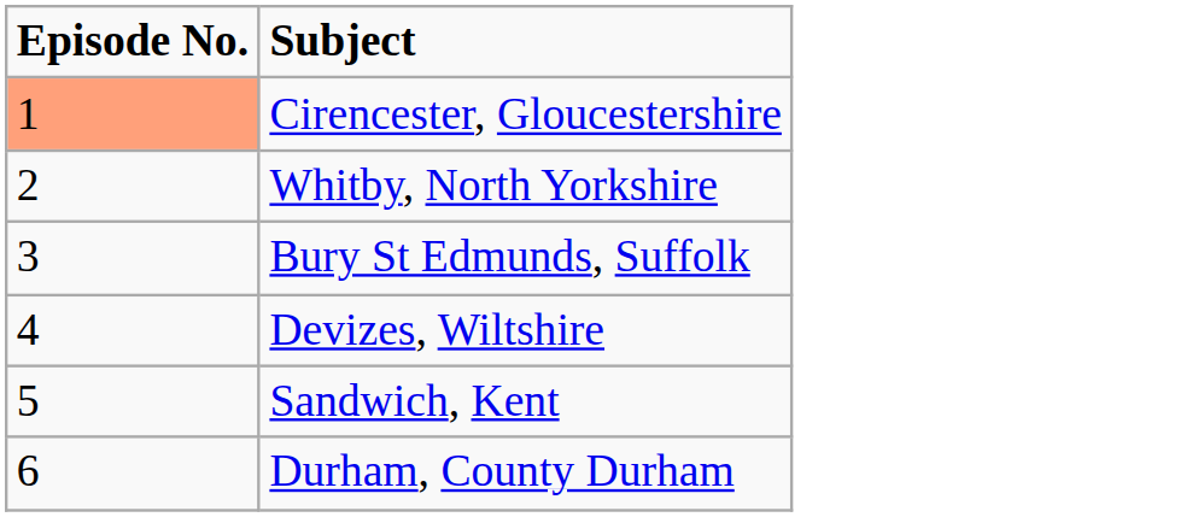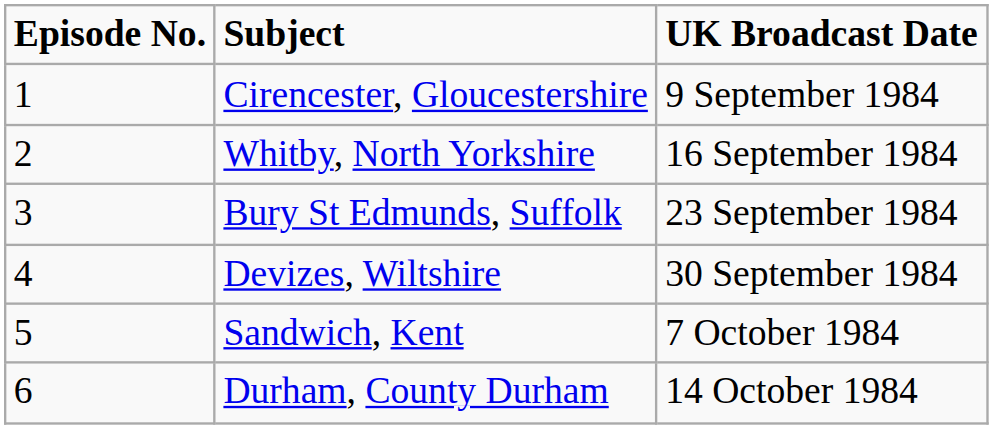 <table class="wikitable">
 <tr>
 <td><strong>Episode No.</strong></td>
 <td><strong>Subject</strong></td>
+<td><strong>UK Broadcast Date</strong></td>
 </tr>
 <tr>
-<td style="background: lightsalmon;">1</td>
+<td>1</td>
 <td><a href='#'>Cirencester</a>, <a href='#'>Gloucestershire</a></td>
+<td>9 September 1984</td>
 </tr>
 <tr>
 <td>2</td>
 <td><a href='#'>Whitby</a>, <a href='#'>North Yorkshire</a></td>
+<td>16 September 1984</td>
 </tr>
 <tr>
 <td>3</td>
 <td><a href='#'>Bury St Edmunds</a>, <a href='#'>Suffolk</a></td>
+<td>23 September 1984</td>
 </tr>
 <tr>
 <td>4</td>
 <td><a href='#'>Devizes</a>, <a href='#'>Wiltshire</a></td>
+<td>30 September 1984</td>
 </tr>
 <tr>
 <td>5</td>
 <td><a href='#'>Sandwich</a>, <a href='#'>Kent</a></td>
+<td>7 October 1984</td>
 </tr>
 <tr>
 <td>6</td>
 <td><a href='#'>Durham</a>, <a href='#'>County Durham</a></td>
+<td>14 October 1984</td>
 </tr>
 </table>
